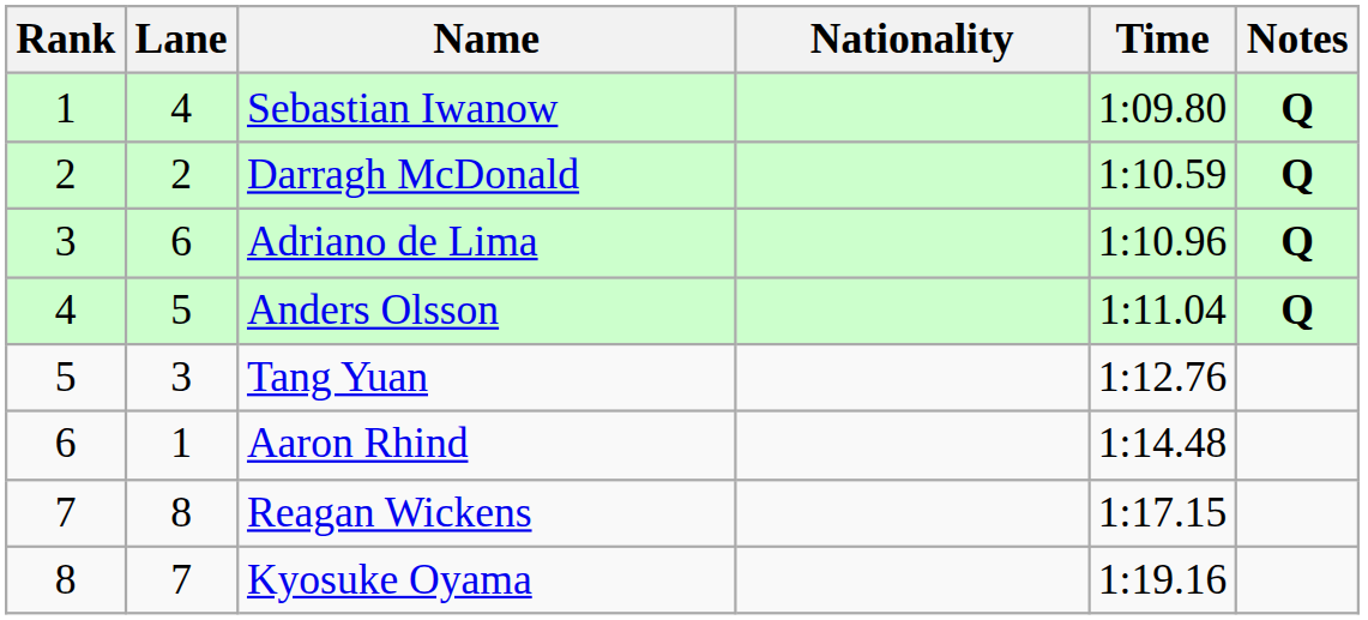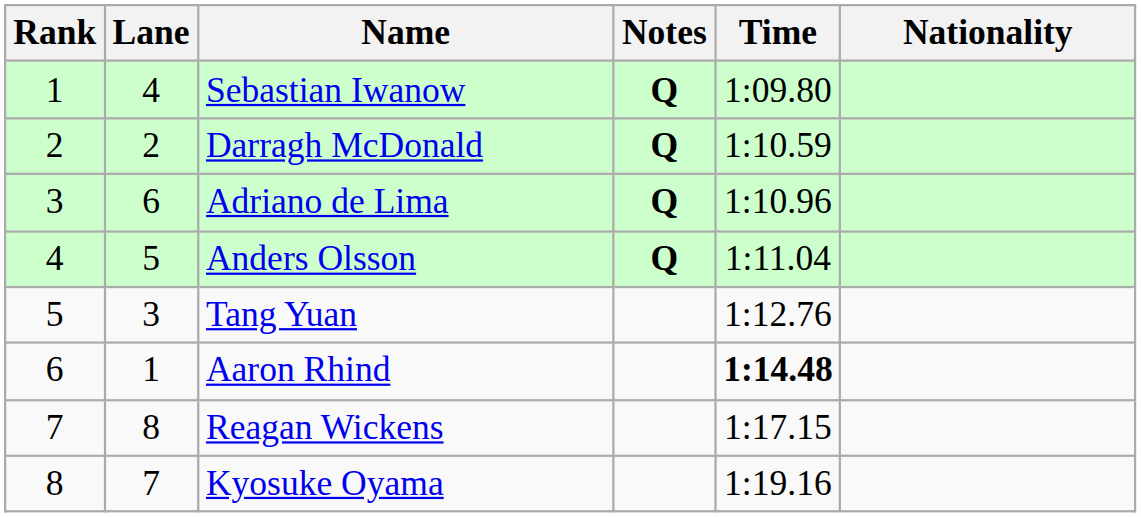 <table class="wikitable sortable" style="text-align:center">
 <tr>
 <th>Rank</th>
 <th>Lane</th>
 <th style="width:180px">Name</th>
+<th>Notes</th>
+<th>Time</th>
 <th style="width:125px">Nationality</th>
-<th>Time</th>
-<th>Notes</th>
 </tr>
 <tr style="background:#cfc;">
 <td>1</td>
 <td>4</td>
 <td style="text-align:left;"><a href='#'>Sebastian Iwanow</a></td>
+<td><strong>Q</strong></td>
+<td>1:09.80</td>
 <td style="text-align:left;"></td>
-<td>1:09.80</td>
-<td><strong>Q</strong></td>
 </tr>
 <tr style="background:#cfc;">
 <td>2</td>
 <td>2</td>
 <td style="text-align:left;"><a href='#'>Darragh McDonald</a></td>
+<td><strong>Q</strong></td>
+<td>1:10.59</td>
 <td style="text-align:left;"></td>
-<td>1:10.59</td>
-<td><strong>Q</strong></td>
 </tr>
 <tr style="background:#cfc;">
 <td>3</td>
 <td>6</td>
 <td style="text-align:left;"><a href='#'>Adriano de Lima</a></td>
+<td><strong>Q</strong></td>
+<td>1:10.96</td>
 <td style="text-align:left;"></td>
-<td>1:10.96</td>
-<td><strong>Q</strong></td>
 </tr>
 <tr style="background:#cfc;">
 <td>4</td>
 <td>5</td>
 <td style="text-align:left;"><a href='#'>Anders Olsson</a></td>
+<td><strong>Q</strong></td>
+<td>1:11.04</td>
 <td style="text-align:left;"></td>
-<td>1:11.04</td>
-<td><strong>Q</strong></td>
 </tr>
 <tr>
 <td>5</td>
 <td>3</td>
 <td style="text-align:left;"><a href='#'>Tang Yuan</a></td>
+<td></td>
+<td>1:12.76</td>
 <td style="text-align:left;"></td>
-<td>1:12.76</td>
-<td></td>
 </tr>
 <tr>
 <td>6</td>
 <td>1</td>
 <td style="text-align:left;"><a href='#'>Aaron Rhind</a></td>
+<td></td>
+<td><strong>1:14.48</strong></td>
 <td style="text-align:left;"></td>
-<td>1:14.48</td>
-<td></td>
 </tr>
 <tr>
 <td>7</td>
 <td>8</td>
 <td style="text-align:left;"><a href='#'>Reagan Wickens</a></td>
+<td></td>
+<td>1:17.15</td>
 <td style="text-align:left;"></td>
-<td>1:17.15</td>
-<td></td>
 </tr>
 <tr>
 <td>8</td>
 <td>7</td>
 <td style="text-align:left;"><a href='#'>Kyosuke Oyama</a></td>
+<td></td>
+<td>1:19.16</td>
 <td style="text-align:left;"></td>
-<td>1:19.16</td>
-<td></td>
 </tr>
 </table>
